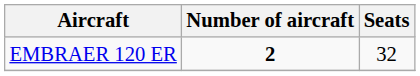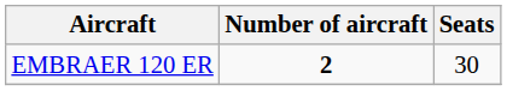 <table class="wikitable">
 <tr>
 <th>Aircraft</th>
 <th>Number of aircraft</th>
 <th>Seats</th>
 </tr>
 <tr>
 <td><a href='#'>EMBRAER 120 ER</a></td>
 <td align=center><strong>2</strong></td>
-<td align=center>32</td>
+<td align=center>30</td>
 </tr>
 <tr>
 </tr>
 </table>
